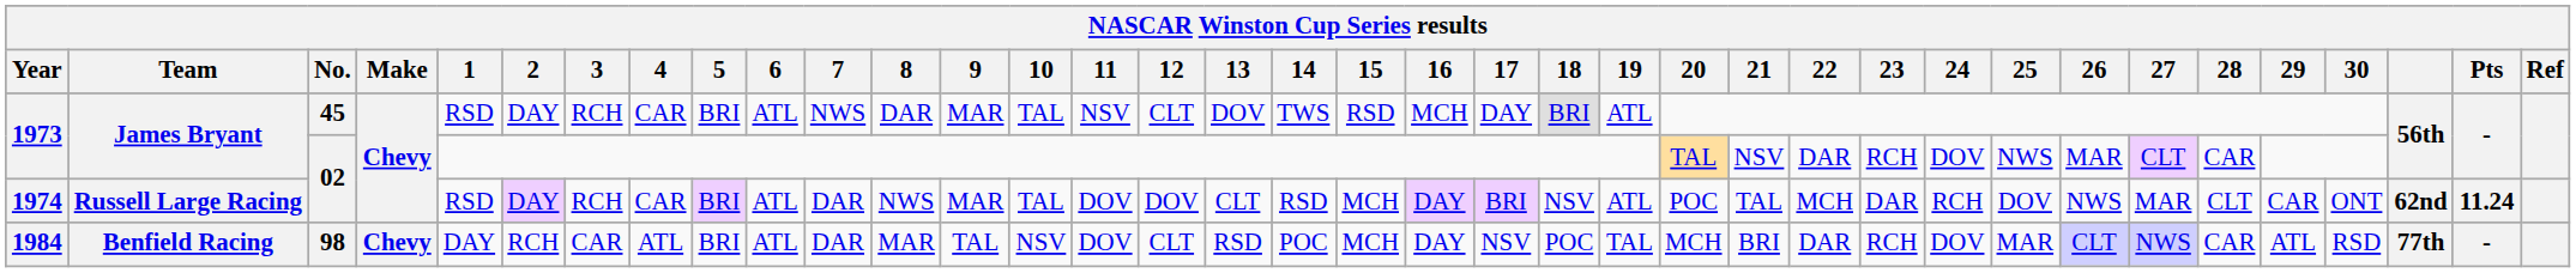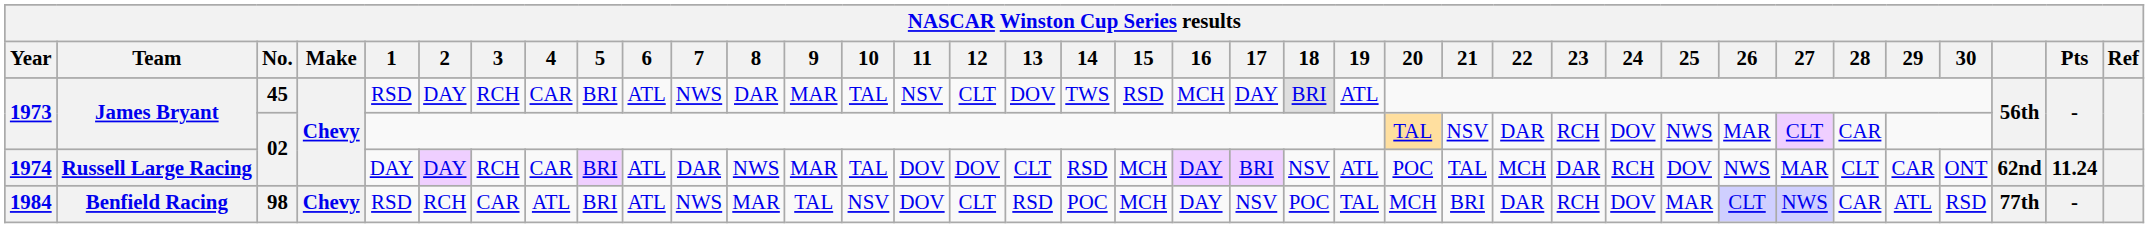 <table class="wikitable" style="text-align:center; font-size:75%">
 <tr>
 <th colspan=45><a href='#'>NASCAR</a> <a href='#'>Winston Cup Series</a> results</th>
 </tr>
 <tr>
 <th>Year</th>
 <th>Team</th>
 <th>No.</th>
 <th>Make</th>
 <th>1</th>
 <th>2</th>
 <th>3</th>
 <th>4</th>
 <th>5</th>
 <th>6</th>
 <th>7</th>
 <th>8</th>
 <th>9</th>
 <th>10</th>
 <th>11</th>
 <th>12</th>
 <th>13</th>
 <th>14</th>
 <th>15</th>
 <th>16</th>
 <th>17</th>
 <th>18</th>
 <th>19</th>
 <th>20</th>
 <th>21</th>
 <th>22</th>
 <th>23</th>
 <th>24</th>
 <th>25</th>
 <th>26</th>
 <th>27</th>
 <th>28</th>
 <th>29</th>
 <th>30</th>
 <th></th>
 <th>Pts</th>
 <th>Ref</th>
 </tr>
 <tr>
 <th rowspan=2><a href='#'>1973</a></th>
 <th rowspan=2><a href='#'>James Bryant</a></th>
 <th>45</th>
 <th rowspan=3><a href='#'>Chevy</a></th>
 <td><a href='#'>RSD</a></td>
 <td><a href='#'>DAY</a></td>
 <td><a href='#'>RCH</a></td>
 <td><a href='#'>CAR</a></td>
 <td><a href='#'>BRI</a></td>
 <td><a href='#'>ATL</a></td>
 <td><a href='#'>NWS</a></td>
 <td><a href='#'>DAR</a></td>
 <td><a href='#'>MAR</a></td>
 <td><a href='#'>TAL</a></td>
 <td><a href='#'>NSV</a></td>
 <td><a href='#'>CLT</a></td>
 <td><a href='#'>DOV</a></td>
 <td><a href='#'>TWS</a></td>
 <td><a href='#'>RSD</a></td>
 <td><a href='#'>MCH</a></td>
 <td><a href='#'>DAY</a></td>
 <td style="background:#DFDFDF;"><a href='#'>BRI</a><br></td>
 <td><a href='#'>ATL</a></td>
 <td colspan=11></td>
 <th rowspan=2>56th</th>
 <th rowspan=2>-</th>
 <th rowspan=2></th>
 </tr>
 <tr>
 <th rowspan=2>02</th>
 <td colspan=19></td>
 <td style="background:#FFDF9F;"><a href='#'>TAL</a><br></td>
 <td><a href='#'>NSV</a></td>
 <td><a href='#'>DAR</a></td>
 <td><a href='#'>RCH</a></td>
 <td><a href='#'>DOV</a></td>
 <td><a href='#'>NWS</a></td>
 <td><a href='#'>MAR</a></td>
 <td style="background:#EFCFFF;"><a href='#'>CLT</a><br></td>
 <td><a href='#'>CAR</a></td>
 <td colspan=2></td>
 </tr>
 <tr>
 <th><a href='#'>1974</a></th>
 <th><a href='#'>Russell Large Racing</a></th>
-<td><a href='#'>RSD</a></td>
+<td><a href='#'>DAY</a></td>
 <td style="background:#EFCFFF;"><a href='#'>DAY</a><br></td>
 <td><a href='#'>RCH</a></td>
 <td><a href='#'>CAR</a></td>
 <td style="background:#EFCFFF;"><a href='#'>BRI</a><br></td>
 <td><a href='#'>ATL</a></td>
 <td><a href='#'>DAR</a></td>
 <td><a href='#'>NWS</a></td>
 <td><a href='#'>MAR</a></td>
 <td><a href='#'>TAL</a></td>
 <td><a href='#'>DOV</a></td>
 <td><a href='#'>DOV</a></td>
 <td><a href='#'>CLT</a></td>
 <td><a href='#'>RSD</a></td>
 <td><a href='#'>MCH</a></td>
 <td style="background:#EFCFFF;"><a href='#'>DAY</a><br></td>
 <td style="background:#EFCFFF;"><a href='#'>BRI</a><br></td>
 <td><a href='#'>NSV</a></td>
 <td><a href='#'>ATL</a></td>
 <td><a href='#'>POC</a></td>
 <td><a href='#'>TAL</a></td>
 <td><a href='#'>MCH</a></td>
 <td><a href='#'>DAR</a></td>
 <td><a href='#'>RCH</a></td>
 <td><a href='#'>DOV</a></td>
 <td><a href='#'>NWS</a></td>
 <td><a href='#'>MAR</a></td>
 <td><a href='#'>CLT</a></td>
 <td><a href='#'>CAR</a></td>
 <td><a href='#'>ONT</a></td>
 <th>62nd</th>
 <th>11.24</th>
 <th></th>
 </tr>
 <tr>
 <th><a href='#'>1984</a></th>
 <th><a href='#'>Benfield Racing</a></th>
 <th>98</th>
 <th><a href='#'>Chevy</a></th>
-<td><a href='#'>DAY</a></td>
+<td><a href='#'>RSD</a></td>
 <td><a href='#'>RCH</a></td>
 <td><a href='#'>CAR</a></td>
 <td><a href='#'>ATL</a></td>
 <td><a href='#'>BRI</a></td>
 <td><a href='#'>ATL</a></td>
-<td><a href='#'>DAR</a></td>
+<td><a href='#'>NWS</a></td>
 <td><a href='#'>MAR</a></td>
 <td><a href='#'>TAL</a></td>
 <td><a href='#'>NSV</a></td>
 <td><a href='#'>DOV</a></td>
 <td><a href='#'>CLT</a></td>
 <td><a href='#'>RSD</a></td>
 <td><a href='#'>POC</a></td>
 <td><a href='#'>MCH</a></td>
 <td><a href='#'>DAY</a></td>
 <td><a href='#'>NSV</a></td>
 <td><a href='#'>POC</a></td>
 <td><a href='#'>TAL</a></td>
 <td><a href='#'>MCH</a></td>
 <td><a href='#'>BRI</a></td>
 <td><a href='#'>DAR</a></td>
 <td><a href='#'>RCH</a></td>
 <td><a href='#'>DOV</a></td>
 <td><a href='#'>MAR</a></td>
 <td style="background:#CFCFFF;"><a href='#'>CLT</a><br></td>
 <td style="background:#CFCFFF;"><a href='#'>NWS</a><br></td>
 <td><a href='#'>CAR</a></td>
 <td><a href='#'>ATL</a></td>
 <td><a href='#'>RSD</a></td>
 <th>77th</th>
 <th>-</th>
 <th></th>
 </tr>
 </table>
